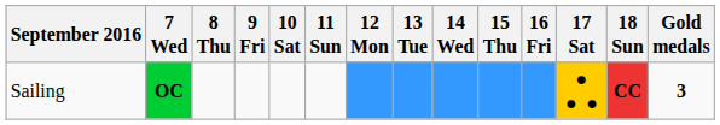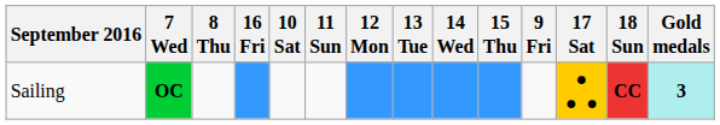 <table class="wikitable" style="margin:0.5em auto; font-size:90%; line-height:1.25em;">
 <tr>
 <th>September 2016</th>
 <th>7<br>Wed</th>
 <th>8<br>Thu</th>
-<th>9<br>Fri</th>
+<th>16<br>Fri</th>
 <th>10<br>Sat</th>
 <th>11<br>Sun</th>
 <th>12<br>Mon</th>
 <th>13<br>Tue</th>
 <th>14<br>Wed</th>
 <th>15<br>Thu</th>
-<th>16<br>Fri</th>
+<th>9<br>Fri</th>
 <th>17<br>Sat</th>
 <th>18<br>Sun</th>
 <th>Gold<br>medals</th>
 </tr>
 <tr style="text-align:center;">
 <td align="left"> Sailing</td>
 <td style="background:#0c3;"><strong>OC</strong></td>
 <td></td>
-<td></td>
+<td style="background:#39f;"></td>
 <td></td>
 <td></td>
 <td style="background:#39f;"></td>
 <td style="background:#39f;"></td>
 <td style="background:#39f;"></td>
 <td style="background:#39f;"></td>
-<td style="background:#39f;"></td>
+<td></td>
 <td style="background:#fc0;"> ● <br> ●  ● </td>
 <td style="background:#e33;"><strong>CC</strong></td>
-<td><strong>3</strong></td>
+<td style="background: paleturquoise;"><strong>3</strong></td>
 </tr>
 </table>
